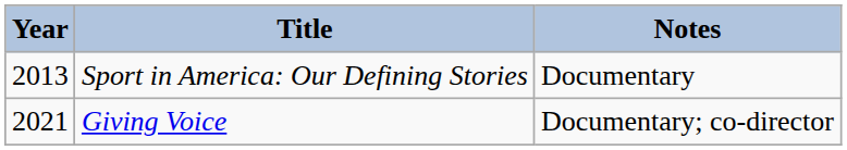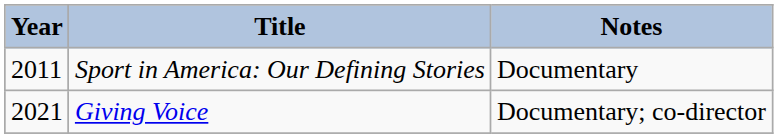 <table class="wikitable" style="font-size:95%;">
 <tr>
 <th style="background:#B0C4DE;">Year</th>
 <th style="background:#B0C4DE;">Title</th>
 <th style="background:#B0C4DE;">Notes</th>
 </tr>
 <tr>
-<td>2013</td>
+<td>2011</td>
 <td><em>Sport in America: Our Defining Stories</em></td>
 <td>Documentary</td>
 </tr>
 <tr>
 <td>2021</td>
 <td><em><a href='#'>Giving Voice</a></em></td>
 <td>Documentary; co-director</td>
 </tr>
 </table>
